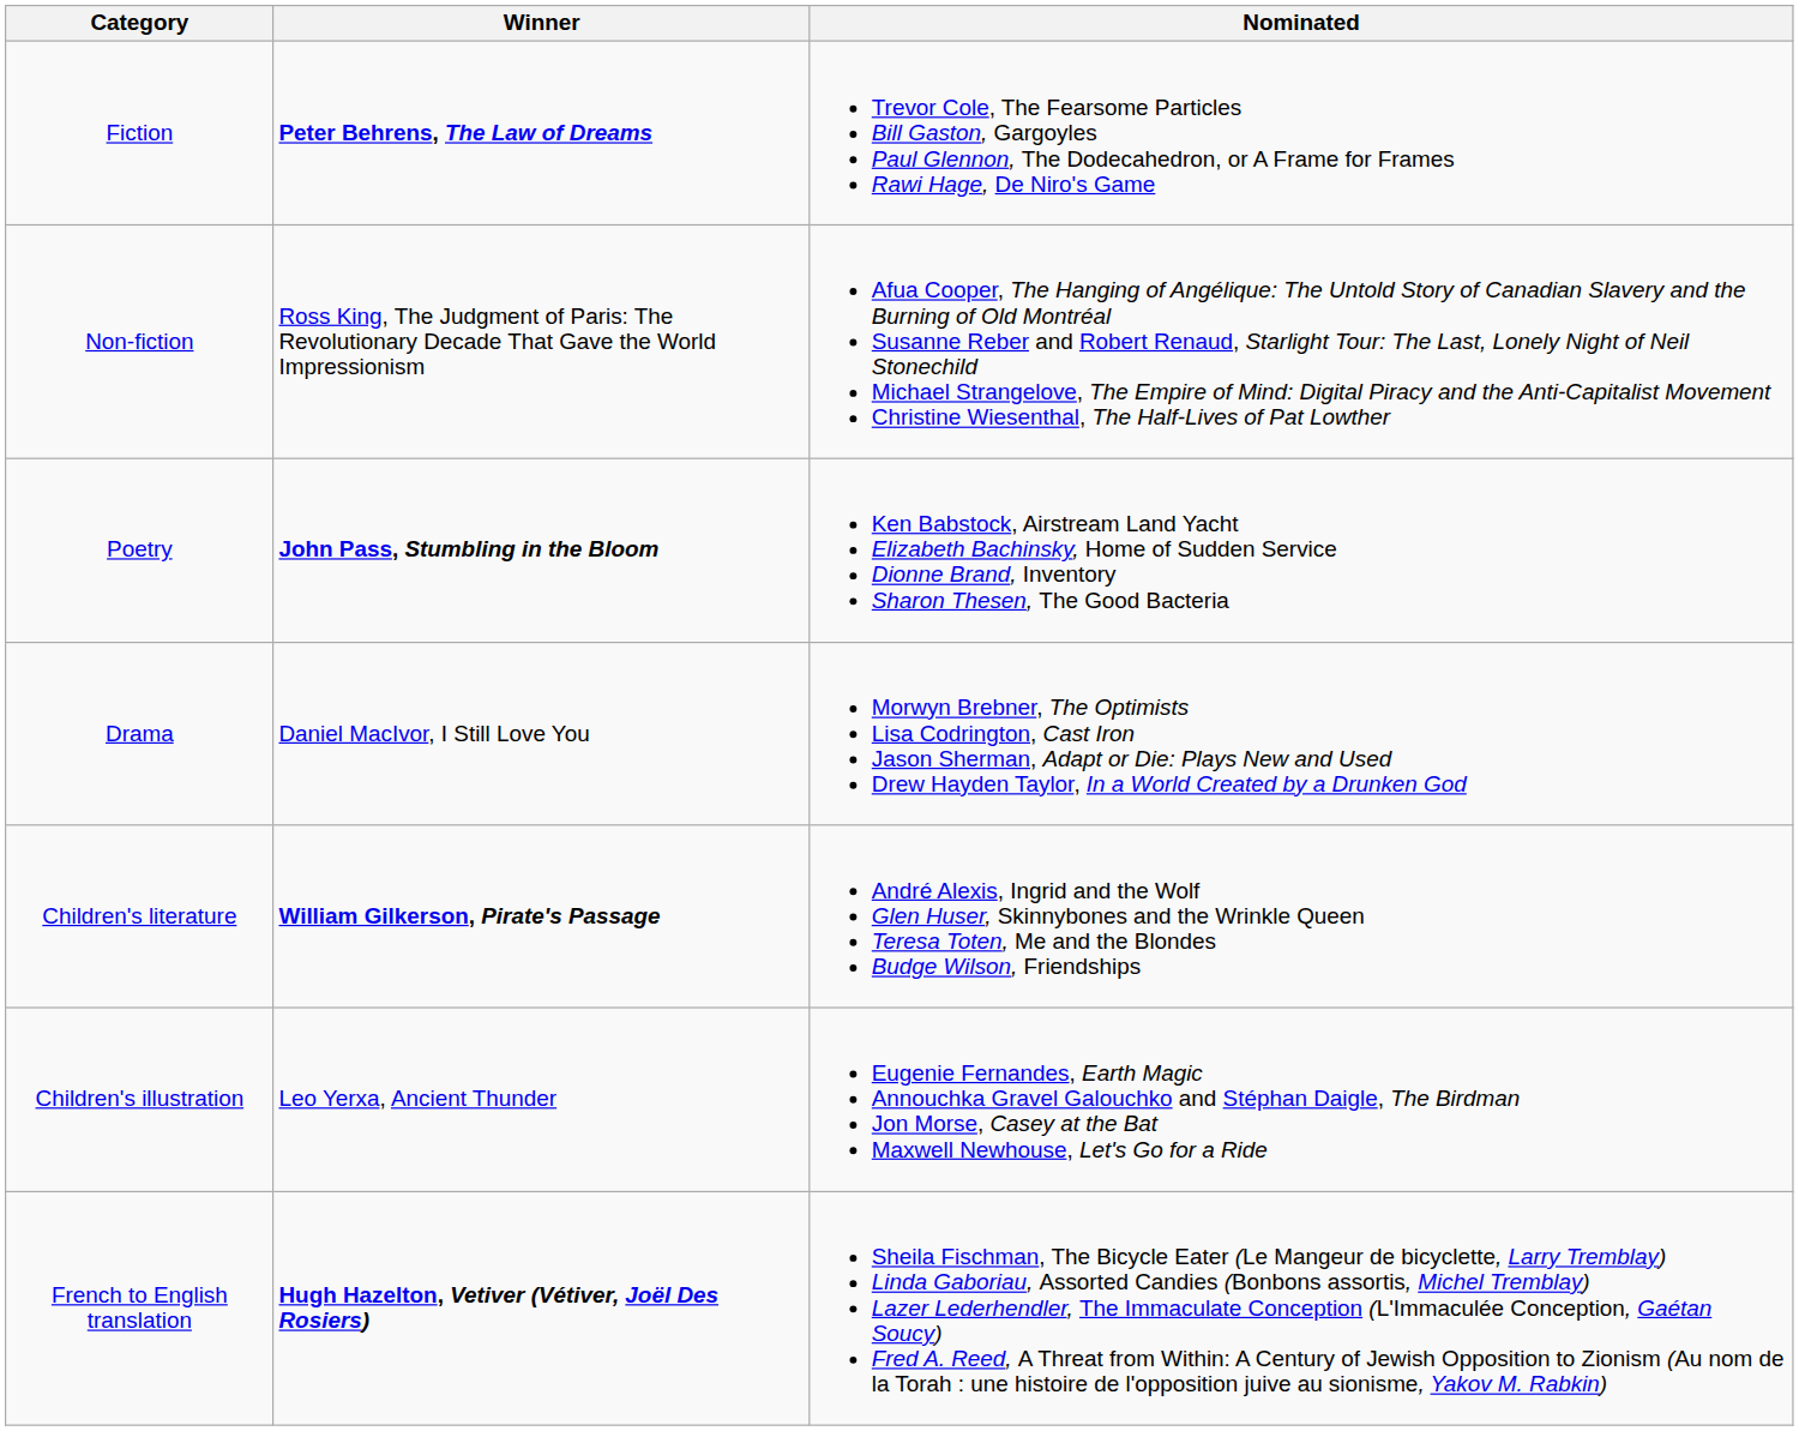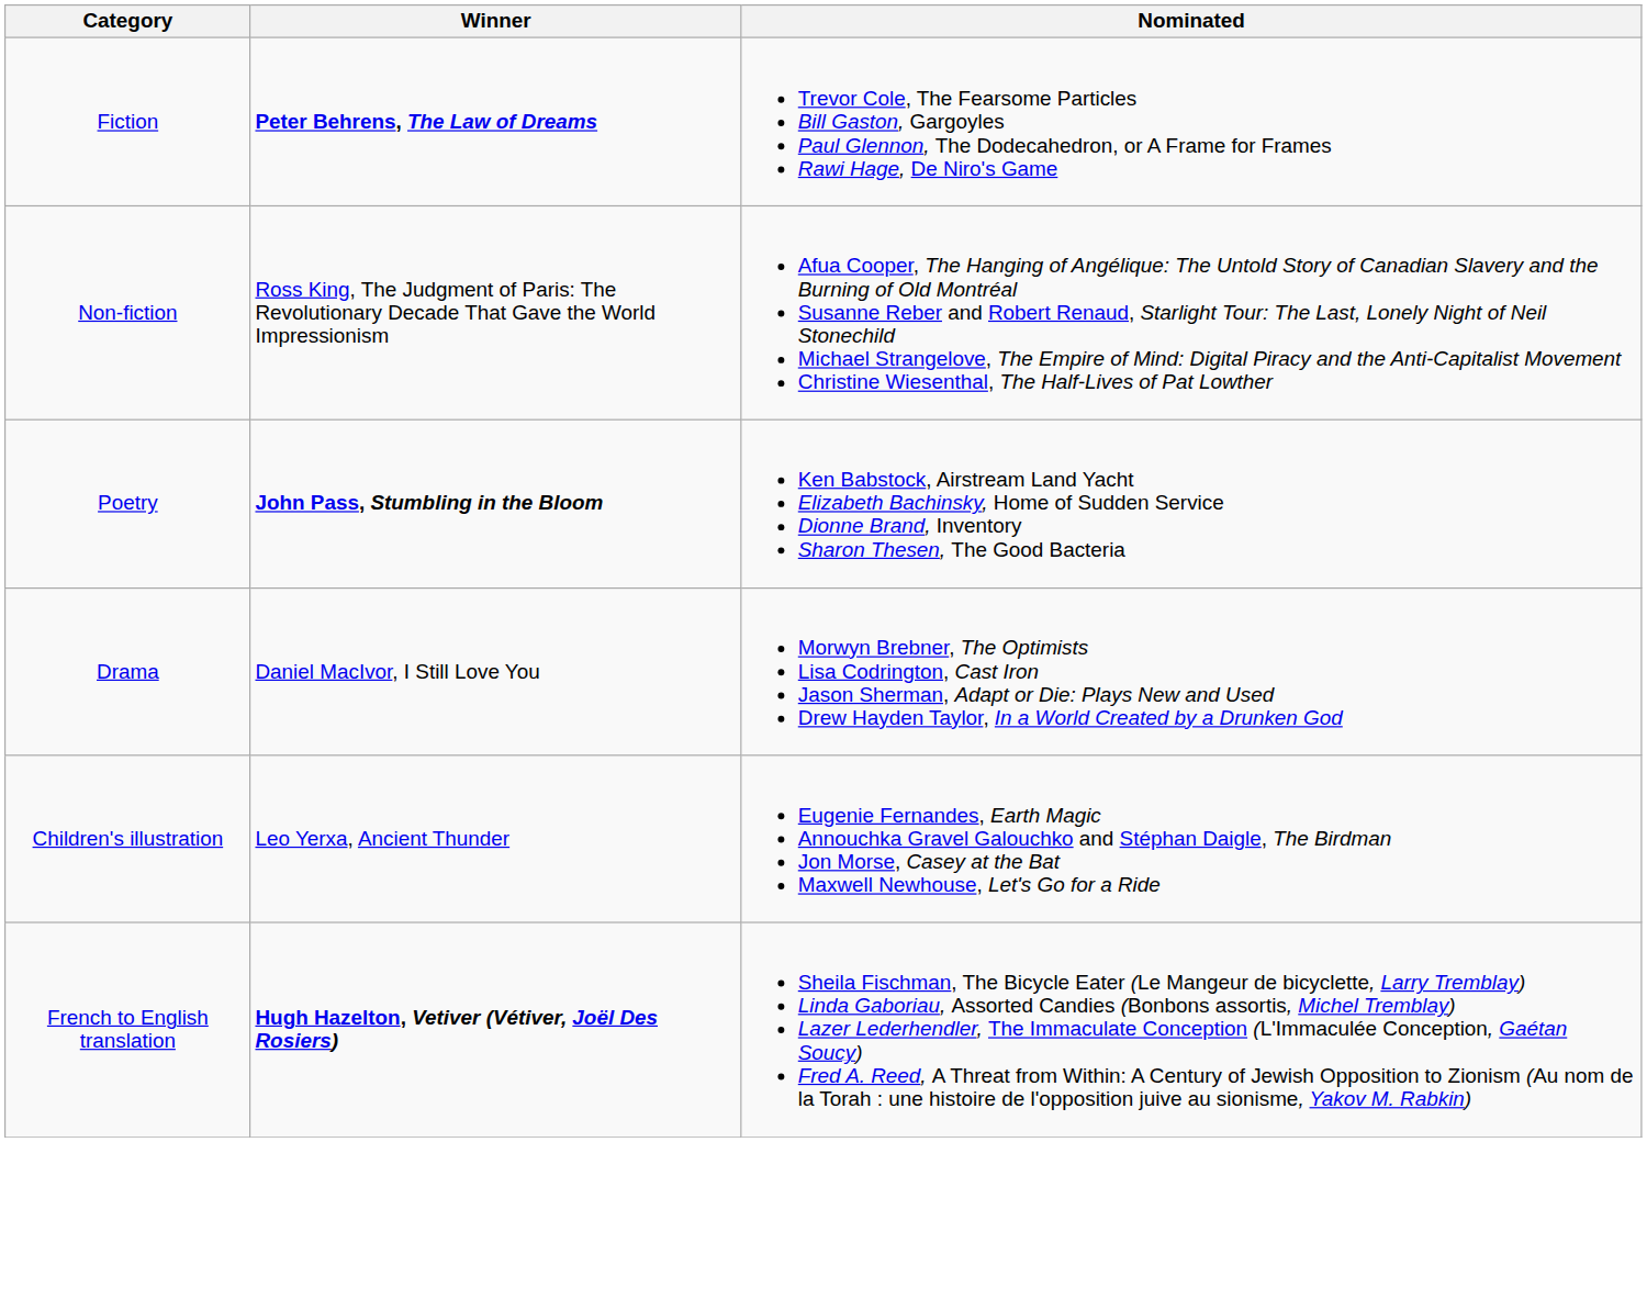 <table class="wikitable" width="100%">
 <tr>
 <th width=15%>Category</th>
 <th width=30%>Winner</th>
 <th width=55%>Nominated</th>
 </tr>
 <tr>
 <td align="center"><a href='#'>Fiction</a></td>
 <td> <strong><a href='#'>Peter Behrens</a>, <em><a href='#'>The Law of Dreams</a><strong><em></td>
 <td><br><ul><li><a href='#'>Trevor Cole</a>, </em>The Fearsome Particles<em></li><li><a href='#'>Bill Gaston</a>, </em>Gargoyles<em></li><li><a href='#'>Paul Glennon</a>, </em>The Dodecahedron, or A Frame for Frames<em></li><li><a href='#'>Rawi Hage</a>, </em><a href='#'>De Niro's Game</a><em></li></ul></td>
 </tr>
 <tr>
 <td align="center"><a href='#'>Non-fiction</a></td>
 <td> </strong><a href='#'>Ross King</a>, </em>The Judgment of Paris: The Revolutionary Decade That Gave the World Impressionism</em></strong></td>
 <td><br><ul><li><a href='#'>Afua Cooper</a>, <em>The Hanging of Angélique: The Untold Story of Canadian Slavery and the Burning of Old Montréal</em></li><li><a href='#'>Susanne Reber</a> and <a href='#'>Robert Renaud</a>, <em>Starlight Tour: The Last, Lonely Night of Neil Stonechild</em></li><li><a href='#'>Michael Strangelove</a>, <em>The Empire of Mind: Digital Piracy and the Anti-Capitalist Movement</em></li><li><a href='#'>Christine Wiesenthal</a>, <em>The Half-Lives of Pat Lowther</em></li></ul></td>
 </tr>
 <tr>
 <td align="center"><a href='#'>Poetry</a></td>
 <td> <strong><a href='#'>John Pass</a>, <em>Stumbling in the Bloom<strong><em></td>
 <td><br><ul><li><a href='#'>Ken Babstock</a>, </em>Airstream Land Yacht<em></li><li><a href='#'>Elizabeth Bachinsky</a>, </em>Home of Sudden Service<em></li><li><a href='#'>Dionne Brand</a>, </em>Inventory<em></li><li><a href='#'>Sharon Thesen</a>, </em>The Good Bacteria<em></li></ul></td>
 </tr>
 <tr>
 <td align="center"><a href='#'>Drama</a></td>
 <td> </strong><a href='#'>Daniel MacIvor</a>, </em>I Still Love You</em></strong></td>
 <td><br><ul><li><a href='#'>Morwyn Brebner</a>, <em>The Optimists</em></li><li><a href='#'>Lisa Codrington</a>, <em>Cast Iron</em></li><li><a href='#'>Jason Sherman</a>, <em>Adapt or Die: Plays New and Used</em></li><li><a href='#'>Drew Hayden Taylor</a>, <em><a href='#'>In a World Created by a Drunken God</a></em></li></ul></td>
 </tr>
 <tr>
-<td align="center"><a href='#'>Children's literature</a></td>
-<td> <strong><a href='#'>William Gilkerson</a>, <em>Pirate's Passage<strong><em></td>
-<td><br><ul><li><a href='#'>André Alexis</a>, </em>Ingrid and the Wolf<em></li><li><a href='#'>Glen Huser</a>, </em>Skinnybones and the Wrinkle Queen<em></li><li><a href='#'>Teresa Toten</a>, </em>Me and the Blondes<em></li><li><a href='#'>Budge Wilson</a>, </em>Friendships<em></li></ul></td>
-</tr>
-<tr>
 <td align="center"><a href='#'>Children's illustration</a></td>
 <td> </strong><a href='#'>Leo Yerxa</a>, </em><a href='#'>Ancient Thunder</a></em></strong></td>
 <td><br><ul><li><a href='#'>Eugenie Fernandes</a>, <em>Earth Magic</em></li><li><a href='#'>Annouchka Gravel Galouchko</a> and <a href='#'>Stéphan Daigle</a>, <em>The Birdman</em></li><li><a href='#'>Jon Morse</a>, <em>Casey at the Bat</em></li><li><a href='#'>Maxwell Newhouse</a>, <em>Let's Go for a Ride</em></li></ul></td>
 </tr>
 <tr>
 <td align="center"><a href='#'>French to English translation</a></td>
 <td> <strong><a href='#'>Hugh Hazelton</a>, <em>Vetiver<strong><em> (</em>Vétiver<em>, <a href='#'>Joël Des Rosiers</a>)</td>
 <td><br><ul><li><a href='#'>Sheila Fischman</a>, </em>The Bicycle Eater<em> (</em>Le Mangeur de bicyclette<em>, <a href='#'>Larry Tremblay</a>)</li><li><a href='#'>Linda Gaboriau</a>, </em>Assorted Candies<em> (</em>Bonbons assortis<em>, <a href='#'>Michel Tremblay</a>)</li><li><a href='#'>Lazer Lederhendler</a>, </em><a href='#'>The Immaculate Conception</a><em> (</em>L'Immaculée Conception<em>, <a href='#'>Gaétan Soucy</a>)</li><li><a href='#'>Fred A. Reed</a>, </em>A Threat from Within: A Century of Jewish Opposition to Zionism<em> (</em>Au nom de la Torah : une histoire de l'opposition juive au sionisme<em>, <a href='#'>Yakov M. Rabkin</a>)</li></ul></td>
 </tr>
 </table>
